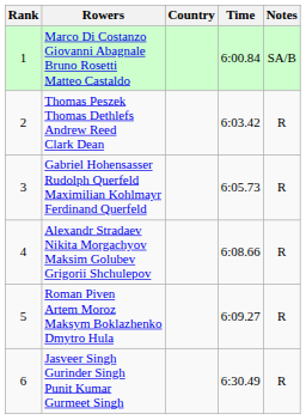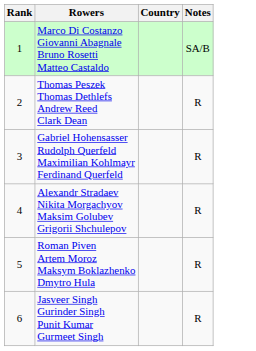 <table class="wikitable" style="text-align:center">
 <tr>
 <th>Rank</th>
 <th>Rowers</th>
 <th>Country</th>
-<th>Time</th>
 <th>Notes</th>
 </tr>
 <tr bgcolor=ccffcc>
 <td>1</td>
 <td align="left"><a href='#'>Marco Di Costanzo</a><br><a href='#'>Giovanni Abagnale</a><br><a href='#'>Bruno Rosetti</a><br><a href='#'>Matteo Castaldo</a></td>
 <td align="left"></td>
-<td>6:00.84</td>
 <td>SA/B</td>
 </tr>
 <tr>
 <td>2</td>
 <td align="left"><a href='#'>Thomas Peszek</a><br><a href='#'>Thomas Dethlefs</a><br><a href='#'>Andrew Reed</a><br><a href='#'>Clark Dean</a></td>
 <td align="left"></td>
-<td>6:03.42</td>
 <td>R</td>
 </tr>
 <tr>
 <td>3</td>
 <td align="left"><a href='#'>Gabriel Hohensasser</a><br><a href='#'>Rudolph Querfeld</a><br><a href='#'>Maximilian Kohlmayr</a><br><a href='#'>Ferdinand Querfeld</a></td>
 <td align="left"></td>
-<td>6:05.73</td>
 <td>R</td>
 </tr>
 <tr>
 <td>4</td>
 <td align="left"><a href='#'>Alexandr Stradaev</a><br><a href='#'>Nikita Morgachyov</a><br><a href='#'>Maksim Golubev</a><br><a href='#'>Grigorii Shchulepov</a></td>
 <td align="left"></td>
-<td>6:08.66</td>
 <td>R</td>
 </tr>
 <tr>
 <td>5</td>
 <td align="left"><a href='#'>Roman Piven</a><br><a href='#'>Artem Moroz</a><br><a href='#'>Maksym Boklazhenko</a><br><a href='#'>Dmytro Hula</a></td>
 <td align="left"></td>
-<td>6:09.27</td>
 <td>R</td>
 </tr>
 <tr>
 <td>6</td>
 <td align="left"><a href='#'>Jasveer Singh</a><br><a href='#'>Gurinder Singh</a><br><a href='#'>Punit Kumar</a><br><a href='#'>Gurmeet Singh</a></td>
 <td align="left"></td>
-<td>6:30.49</td>
 <td>R</td>
 </tr>
 </table>
